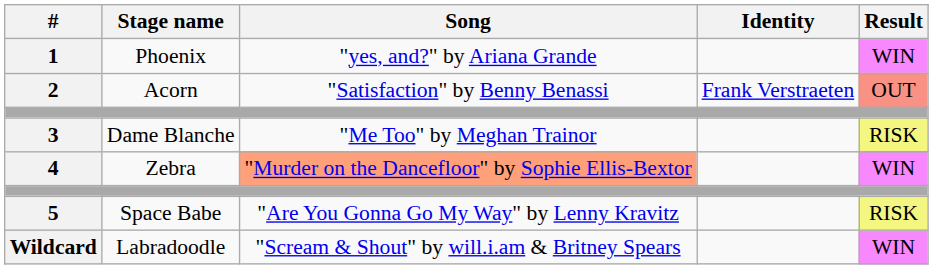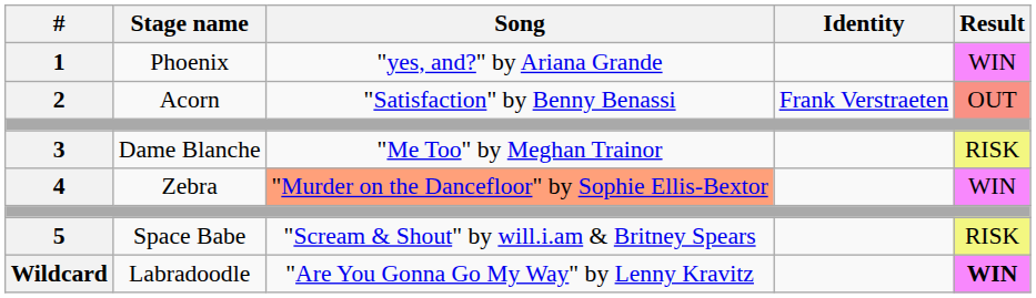 <table class="wikitable plainrowheaders" style="text-align: center;">
 <tr>
 <th>#</th>
 <th>Stage name</th>
 <th>Song</th>
 <th>Identity</th>
 <th>Result</th>
 </tr>
 <tr>
 <th>1</th>
 <td>Phoenix</td>
 <td>"<a href='#'>yes, and?</a>" by <a href='#'>Ariana Grande</a></td>
 <td></td>
 <td bgcolor="#F888FD">WIN</td>
 </tr>
 <tr>
 <th>2</th>
 <td>Acorn</td>
 <td>"<a href='#'>Satisfaction</a>" by <a href='#'>Benny Benassi</a></td>
 <td><a href='#'>Frank Verstraeten</a></td>
 <td bgcolor="#F99185">OUT</td>
 </tr>
 <tr>
 <td colspan="5" style="background:darkgray"></td>
 </tr>
 <tr>
 <th>3</th>
 <td>Dame Blanche</td>
 <td>"<a href='#'>Me Too</a>" by <a href='#'>Meghan Trainor</a></td>
 <td></td>
 <td bgcolor=#F3F781>RISK</td>
 </tr>
 <tr>
 <th>4</th>
 <td>Zebra</td>
 <td style="background: lightsalmon;">"<a href='#'>Murder on the Dancefloor</a>" by <a href='#'>Sophie Ellis-Bextor</a></td>
 <td></td>
 <td bgcolor="#F888FD">WIN</td>
 </tr>
 <tr>
 <td colspan="5" style="background:darkgray"></td>
 </tr>
 <tr>
 <th>5</th>
 <td>Space Babe</td>
-<td>"<a href='#'>Are You Gonna Go My Way</a>" by <a href='#'>Lenny Kravitz</a></td>
+<td>"<a href='#'>Scream & Shout</a>" by <a href='#'>will.i.am</a> & <a href='#'>Britney Spears</a></td>
 <td></td>
 <td bgcolor=#F3F781>RISK</td>
 </tr>
 <tr>
 <th>Wildcard</th>
 <td>Labradoodle</td>
-<td>"<a href='#'>Scream & Shout</a>" by <a href='#'>will.i.am</a> & <a href='#'>Britney Spears</a></td>
+<td>"<a href='#'>Are You Gonna Go My Way</a>" by <a href='#'>Lenny Kravitz</a></td>
 <td></td>
-<td bgcolor="#F888FD">WIN</td>
+<td bgcolor="#F888FD"><strong>WIN</strong></td>
 </tr>
 </table>
